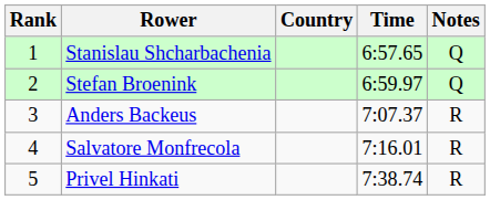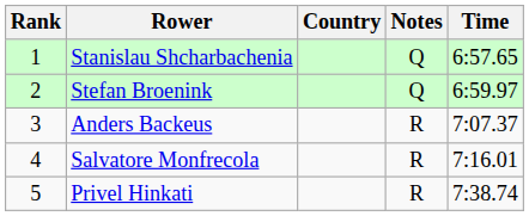 <table class="wikitable" style="text-align:center">
 <tr>
 <th>Rank</th>
 <th>Rower</th>
 <th>Country</th>
+<th>Notes</th>
 <th>Time</th>
-<th>Notes</th>
 </tr>
 <tr bgcolor=ccffcc>
 <td>1</td>
 <td align="left"><a href='#'>Stanislau Shcharbachenia</a></td>
 <td align="left"></td>
+<td>Q</td>
 <td>6:57.65</td>
-<td>Q</td>
 </tr>
 <tr bgcolor=ccffcc>
 <td>2</td>
 <td align="left"><a href='#'>Stefan Broenink</a></td>
 <td align="left"></td>
+<td>Q</td>
 <td>6:59.97</td>
-<td>Q</td>
 </tr>
 <tr>
 <td>3</td>
 <td align="left"><a href='#'>Anders Backeus</a></td>
 <td align="left"></td>
+<td>R</td>
 <td>7:07.37</td>
-<td>R</td>
 </tr>
 <tr>
 <td>4</td>
 <td align="left"><a href='#'>Salvatore Monfrecola</a></td>
 <td align="left"></td>
+<td>R</td>
 <td>7:16.01</td>
-<td>R</td>
 </tr>
 <tr>
 <td>5</td>
 <td align="left"><a href='#'>Privel Hinkati</a></td>
 <td align="left"></td>
+<td>R</td>
 <td>7:38.74</td>
-<td>R</td>
 </tr>
 </table>
